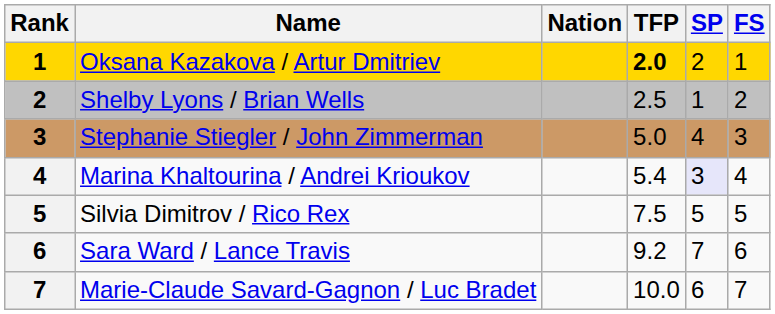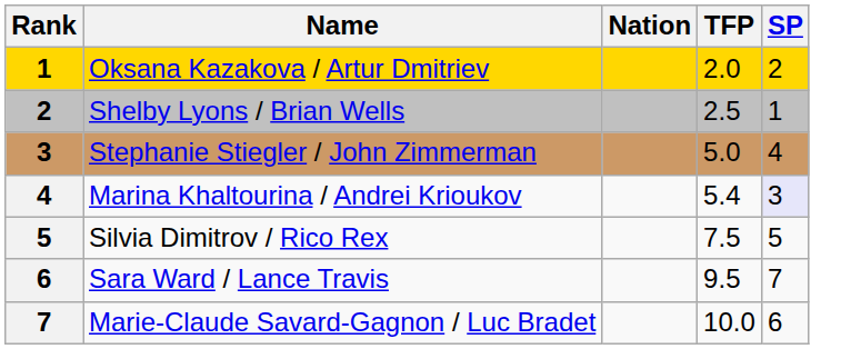 <table class="wikitable sortable">
 <tr>
 <th>Rank</th>
 <th>Name</th>
 <th>Nation</th>
 <th>TFP</th>
 <th><a href='#'>SP</a></th>
-<th><a href='#'>FS</a></th>
 </tr>
 <tr bgcolor="gold">
 <td align="center"><strong>1</strong></td>
 <td><a href='#'>Oksana Kazakova</a> / <a href='#'>Artur Dmitriev</a></td>
 <td></td>
-<td><strong>2.0</strong></td>
+<td>2.0</td>
 <td>2</td>
-<td>1</td>
 </tr>
 <tr bgcolor="silver">
 <td align="center"><strong>2</strong></td>
 <td><a href='#'>Shelby Lyons</a> / <a href='#'>Brian Wells</a></td>
 <td></td>
 <td>2.5</td>
 <td>1</td>
-<td>2</td>
 </tr>
 <tr bgcolor="cc9966">
 <td align="center"><strong>3</strong></td>
 <td><a href='#'>Stephanie Stiegler</a> / <a href='#'>John Zimmerman</a></td>
 <td></td>
 <td>5.0</td>
 <td>4</td>
-<td>3</td>
 </tr>
 <tr>
 <th>4</th>
 <td><a href='#'>Marina Khaltourina</a> / <a href='#'>Andrei Krioukov</a></td>
 <td></td>
 <td>5.4</td>
 <td style="background: lavender;">3</td>
-<td>4</td>
 </tr>
 <tr>
 <th>5</th>
 <td>Silvia Dimitrov / <a href='#'>Rico Rex</a></td>
 <td></td>
 <td>7.5</td>
 <td>5</td>
-<td>5</td>
 </tr>
 <tr>
 <th>6</th>
 <td><a href='#'>Sara Ward</a> / <a href='#'>Lance Travis</a></td>
 <td></td>
-<td>9.2</td>
+<td>9.5</td>
 <td>7</td>
-<td>6</td>
 </tr>
 <tr>
 <th>7</th>
 <td><a href='#'>Marie-Claude Savard-Gagnon</a> / <a href='#'>Luc Bradet</a></td>
 <td></td>
 <td>10.0</td>
 <td>6</td>
-<td>7</td>
 </tr>
 </table>
